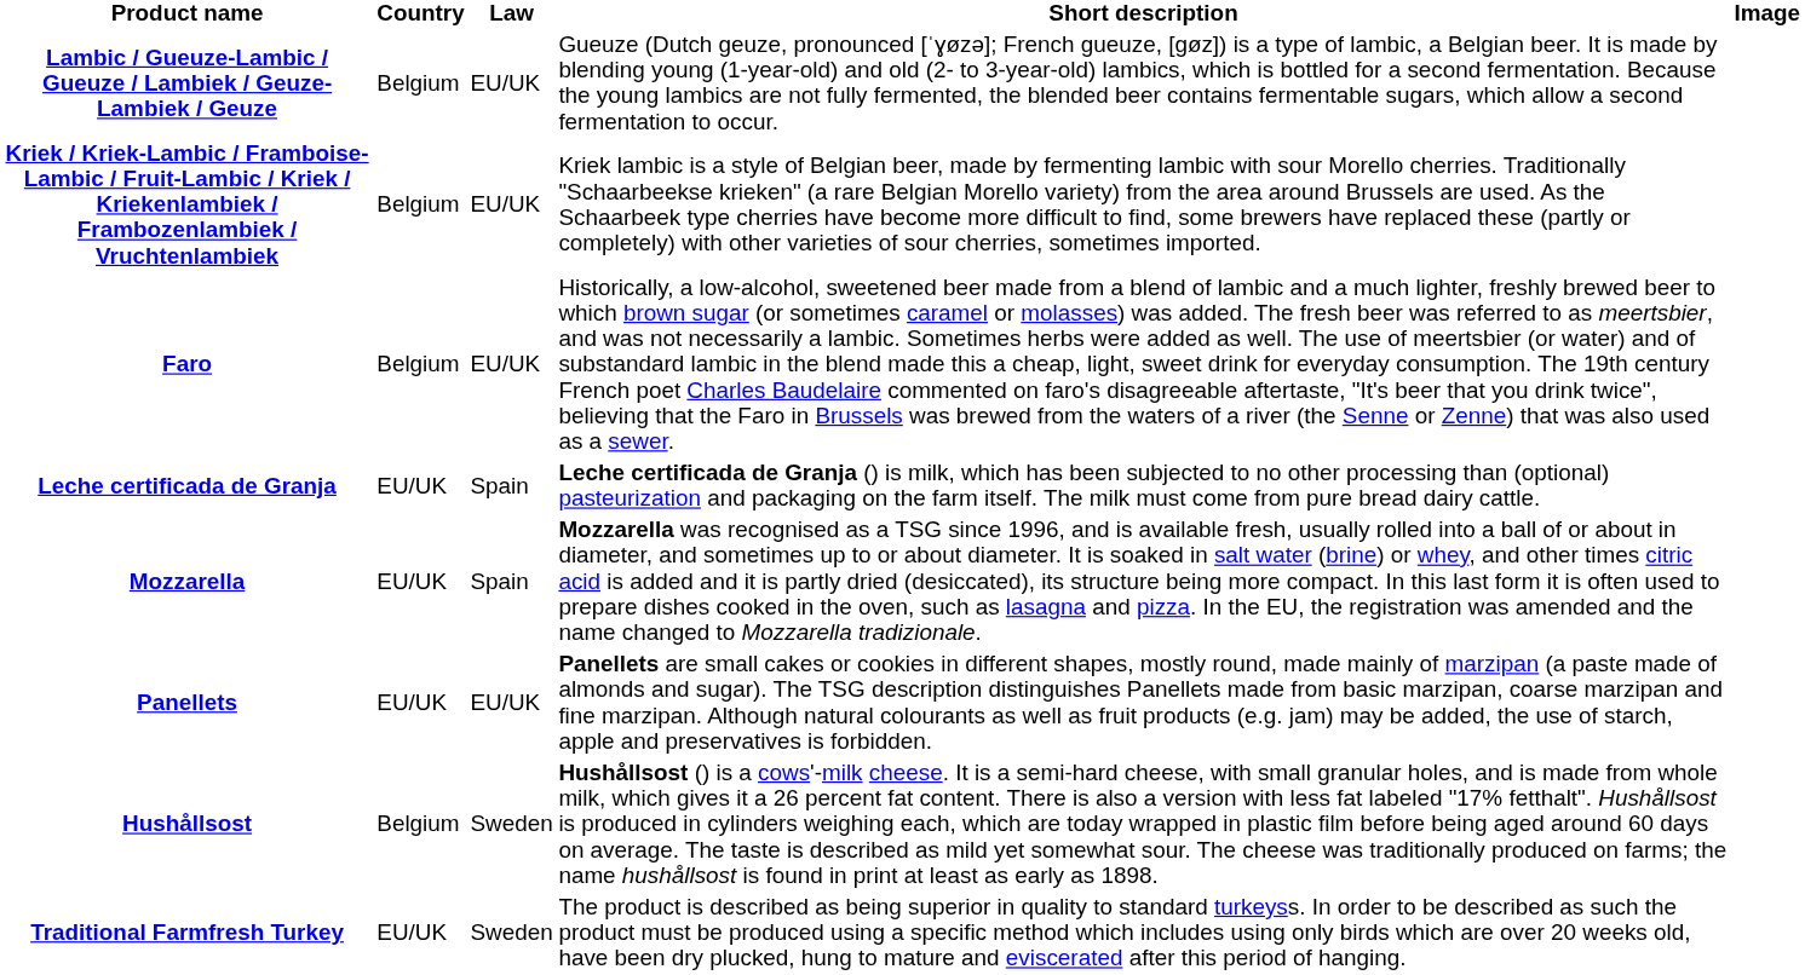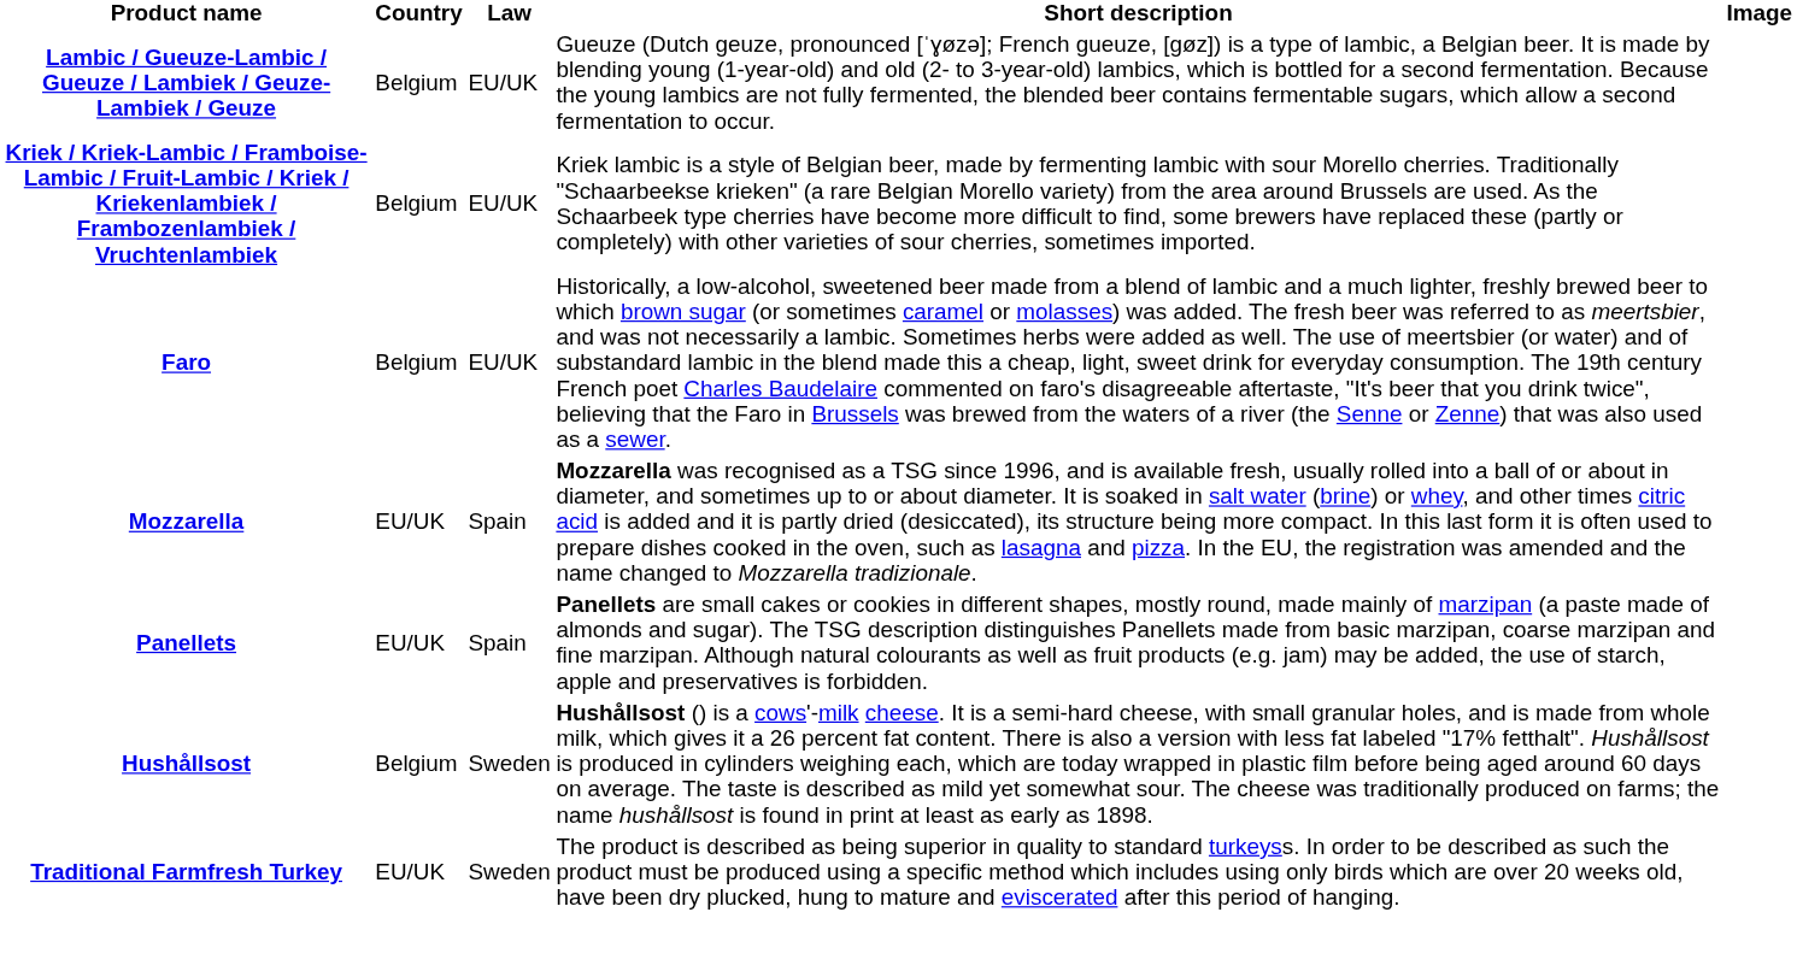 <table>
 <tr>
 <th>Product name</th>
 <th>Country</th>
 <th>Law</th>
 <th>Short description</th>
 <th>Image</th>
 </tr>
 <tr>
 <th><a href='#'>Lambic / Gueuze-Lambic / Gueuze / Lambiek / Geuze-Lambiek / Geuze</a></th>
 <td>Belgium</td>
 <td>EU/UK</td>
 <td>Gueuze (Dutch geuze, pronounced [ˈɣøzə]; French gueuze, [ɡøz]) is a type of lambic, a Belgian beer. It is made by blending young (1-year-old) and old (2- to 3-year-old) lambics, which is bottled for a second fermentation. Because the young lambics are not fully fermented, the blended beer contains fermentable sugars, which allow a second fermentation to occur.</td>
 <td></td>
 </tr>
 <tr>
 <th><a href='#'>Kriek / Kriek-Lambic / Framboise-Lambic / Fruit-Lambic / Kriek / Kriekenlambiek / Frambozenlambiek / Vruchtenlambiek</a></th>
 <td>Belgium</td>
 <td>EU/UK</td>
 <td>Kriek lambic is a style of Belgian beer, made by fermenting lambic with sour Morello cherries. Traditionally "Schaarbeekse krieken" (a rare Belgian Morello variety) from the area around Brussels are used. As the Schaarbeek type cherries have become more difficult to find, some brewers have replaced these (partly or completely) with other varieties of sour cherries, sometimes imported.</td>
 <td></td>
 </tr>
 <tr>
 <th><a href='#'>Faro</a></th>
 <td>Belgium</td>
 <td>EU/UK</td>
 <td>Historically, a low-alcohol, sweetened beer made from a blend of lambic and a much lighter, freshly brewed beer to which <a href='#'>brown sugar</a> (or sometimes <a href='#'>caramel</a> or <a href='#'>molasses</a>) was added. The fresh beer was referred to as <em>meertsbier</em>, and was not necessarily a lambic. Sometimes herbs were added as well. The use of meertsbier (or water) and of substandard lambic in the blend made this a cheap, light, sweet drink for everyday consumption. The 19th century French poet <a href='#'>Charles Baudelaire</a> commented on faro's disagreeable aftertaste, "It's beer that you drink twice", believing that the Faro in <a href='#'>Brussels</a> was brewed from the waters of a river (the <a href='#'>Senne</a> or <a href='#'>Zenne</a>) that was also used as a <a href='#'>sewer</a>.</td>
 <td></td>
 </tr>
 <tr>
-<th><a href='#'>Leche certificada de Granja</a></th>
-<td>EU/UK</td>
-<td>Spain</td>
-<td><strong>Leche certificada de Granja</strong> () is milk, which has been subjected to no other processing than (optional) <a href='#'>pasteurization</a> and packaging on the farm itself. The milk must come from pure bread dairy cattle.</td>
-<td></td>
-</tr>
-<tr>
 <th><a href='#'>Mozzarella</a></th>
 <td>EU/UK</td>
 <td>Spain</td>
 <td><strong>Mozzarella</strong> was recognised as a TSG since 1996, and is available fresh, usually rolled into a ball of  or about  in diameter, and sometimes up to  or about  diameter. It is soaked in <a href='#'>salt water</a> (<a href='#'>brine</a>) or <a href='#'>whey</a>, and other times <a href='#'>citric acid</a> is added and it is partly dried (desiccated), its structure being more compact. In this last form it is often used to prepare dishes cooked in the oven, such as <a href='#'>lasagna</a> and <a href='#'>pizza</a>. In the EU, the registration was amended and the name changed to <em>Mozzarella tradizionale</em>.</td>
 </tr>
 <tr>
 <th><a href='#'>Panellets</a></th>
 <td>EU/UK</td>
-<td>EU/UK</td>
+<td>Spain</td>
 <td><strong>Panellets</strong> are small cakes or cookies in different shapes, mostly round, made mainly of <a href='#'>marzipan</a> (a paste made of almonds and sugar). The TSG description distinguishes Panellets made from basic marzipan, coarse marzipan and fine marzipan. Although natural colourants as well as fruit products (e.g. jam) may be added, the use of starch, apple and preservatives is forbidden.</td>
 <td></td>
 </tr>
 <tr>
 <th><a href='#'>Hushållsost</a></th>
 <td>Belgium</td>
 <td>Sweden</td>
 <td><strong>Hushållsost</strong> () is a <a href='#'>cows</a>'-<a href='#'>milk</a> <a href='#'>cheese</a>. It is a semi-hard cheese, with small granular holes, and is made from whole milk, which gives it a 26 percent fat content. There is also a version with less fat labeled "17% fetthalt". <em>Hushållsost</em> is produced in cylinders weighing  each, which are today wrapped in plastic film before being aged around 60 days on average. The taste is described as mild yet somewhat sour. The cheese was traditionally produced on farms; the name <em>hushållsost</em> is found in print at least as early as 1898.</td>
 <td></td>
 </tr>
 <tr>
 <th><a href='#'>Traditional Farmfresh Turkey</a></th>
 <td>EU/UK</td>
 <td>Sweden</td>
 <td>The product is described as being superior in quality to standard <a href='#'>turkeys</a>s. In order to be described as such the product must be produced using a specific method which includes using only birds which are over 20 weeks old, have been dry plucked, hung to mature and <a href='#'>eviscerated</a> after this period of hanging.</td>
 <td></td>
 </tr>
 <tr>
 </tr>
 </table>
